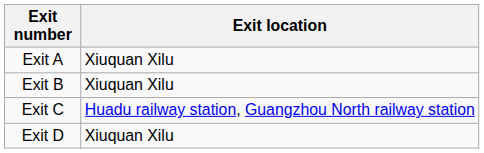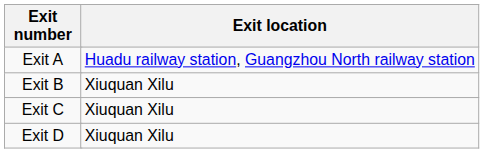 <table class="wikitable">
 <tr>
 <th style="width:70px" colspan="2">Exit number</th>
 <th>Exit location</th>
 </tr>
 <tr>
 <td align="center" colspan="2">Exit A</td>
-<td>Xiuquan Xilu</td>
+<td><a href='#'>Huadu railway station</a>, <a href='#'>Guangzhou North railway station</a></td>
 </tr>
 <tr>
 <td align="center" colspan="2">Exit B</td>
 <td>Xiuquan Xilu</td>
 </tr>
 <tr>
 <td align="center" colspan="2">Exit C</td>
-<td><a href='#'>Huadu railway station</a>, <a href='#'>Guangzhou North railway station</a></td>
+<td>Xiuquan Xilu</td>
 </tr>
 <tr>
 <td align="center" colspan="2">Exit D</td>
 <td>Xiuquan Xilu</td>
 </tr>
 </table>
